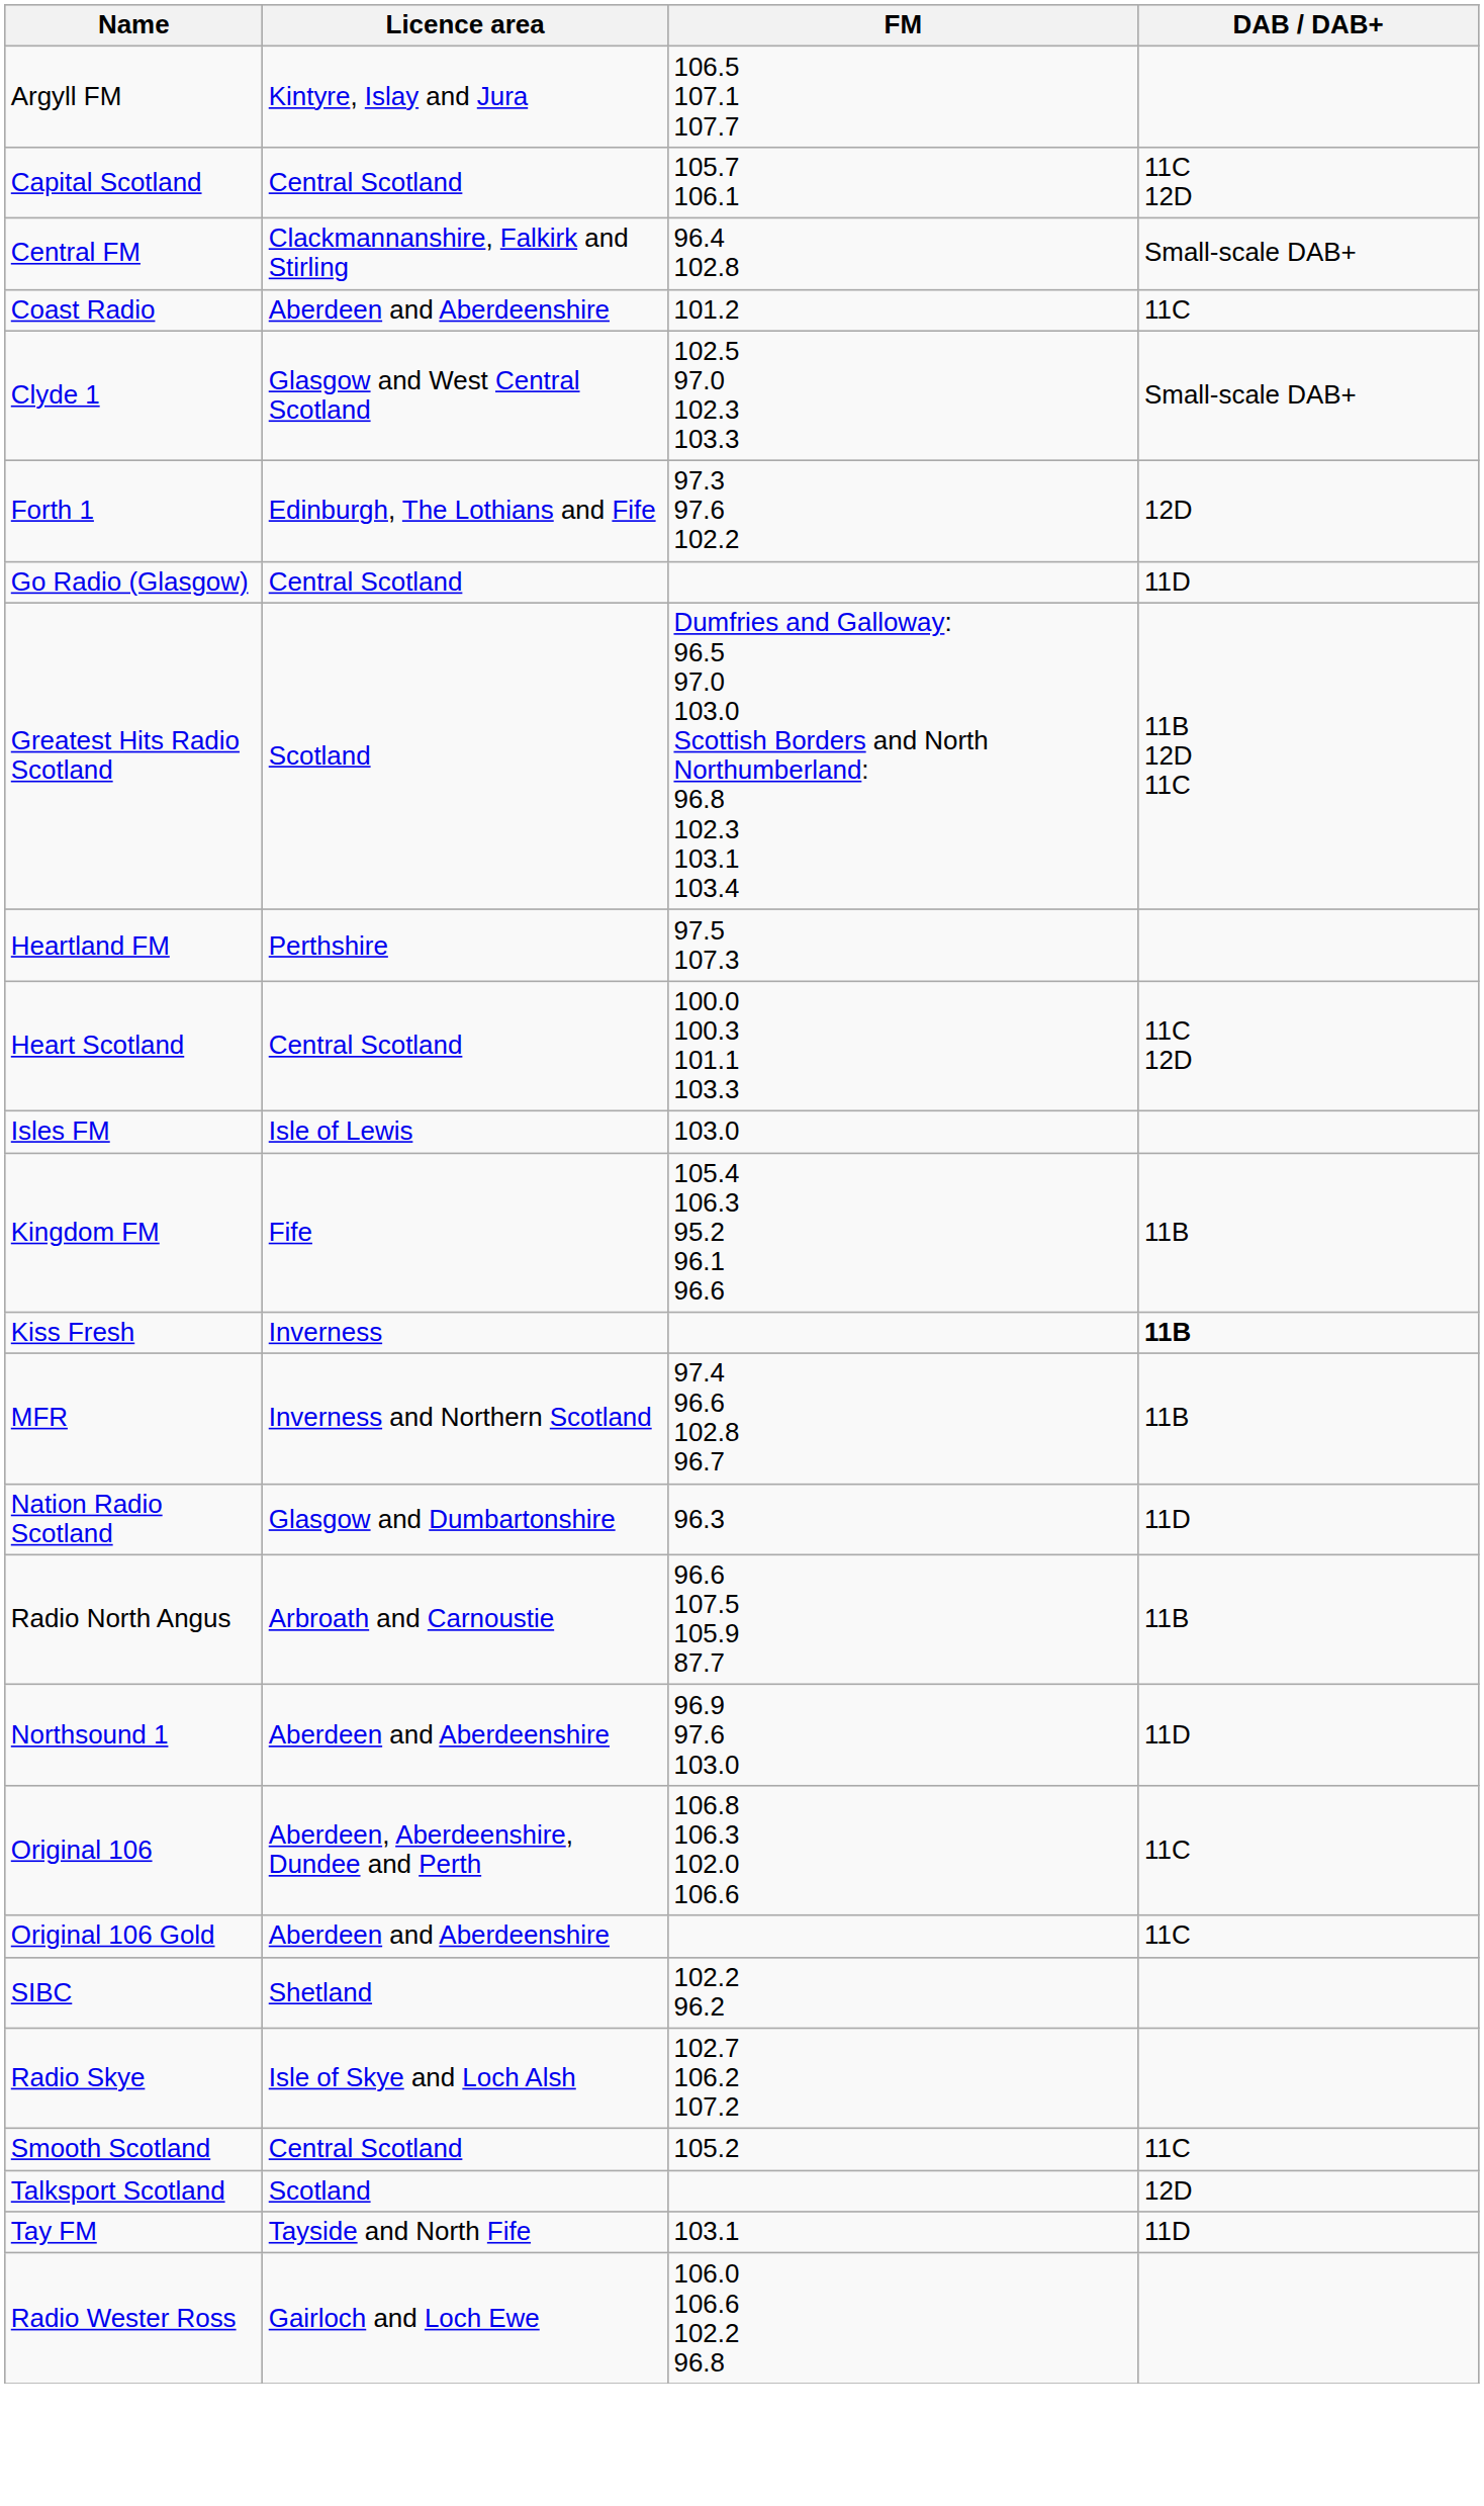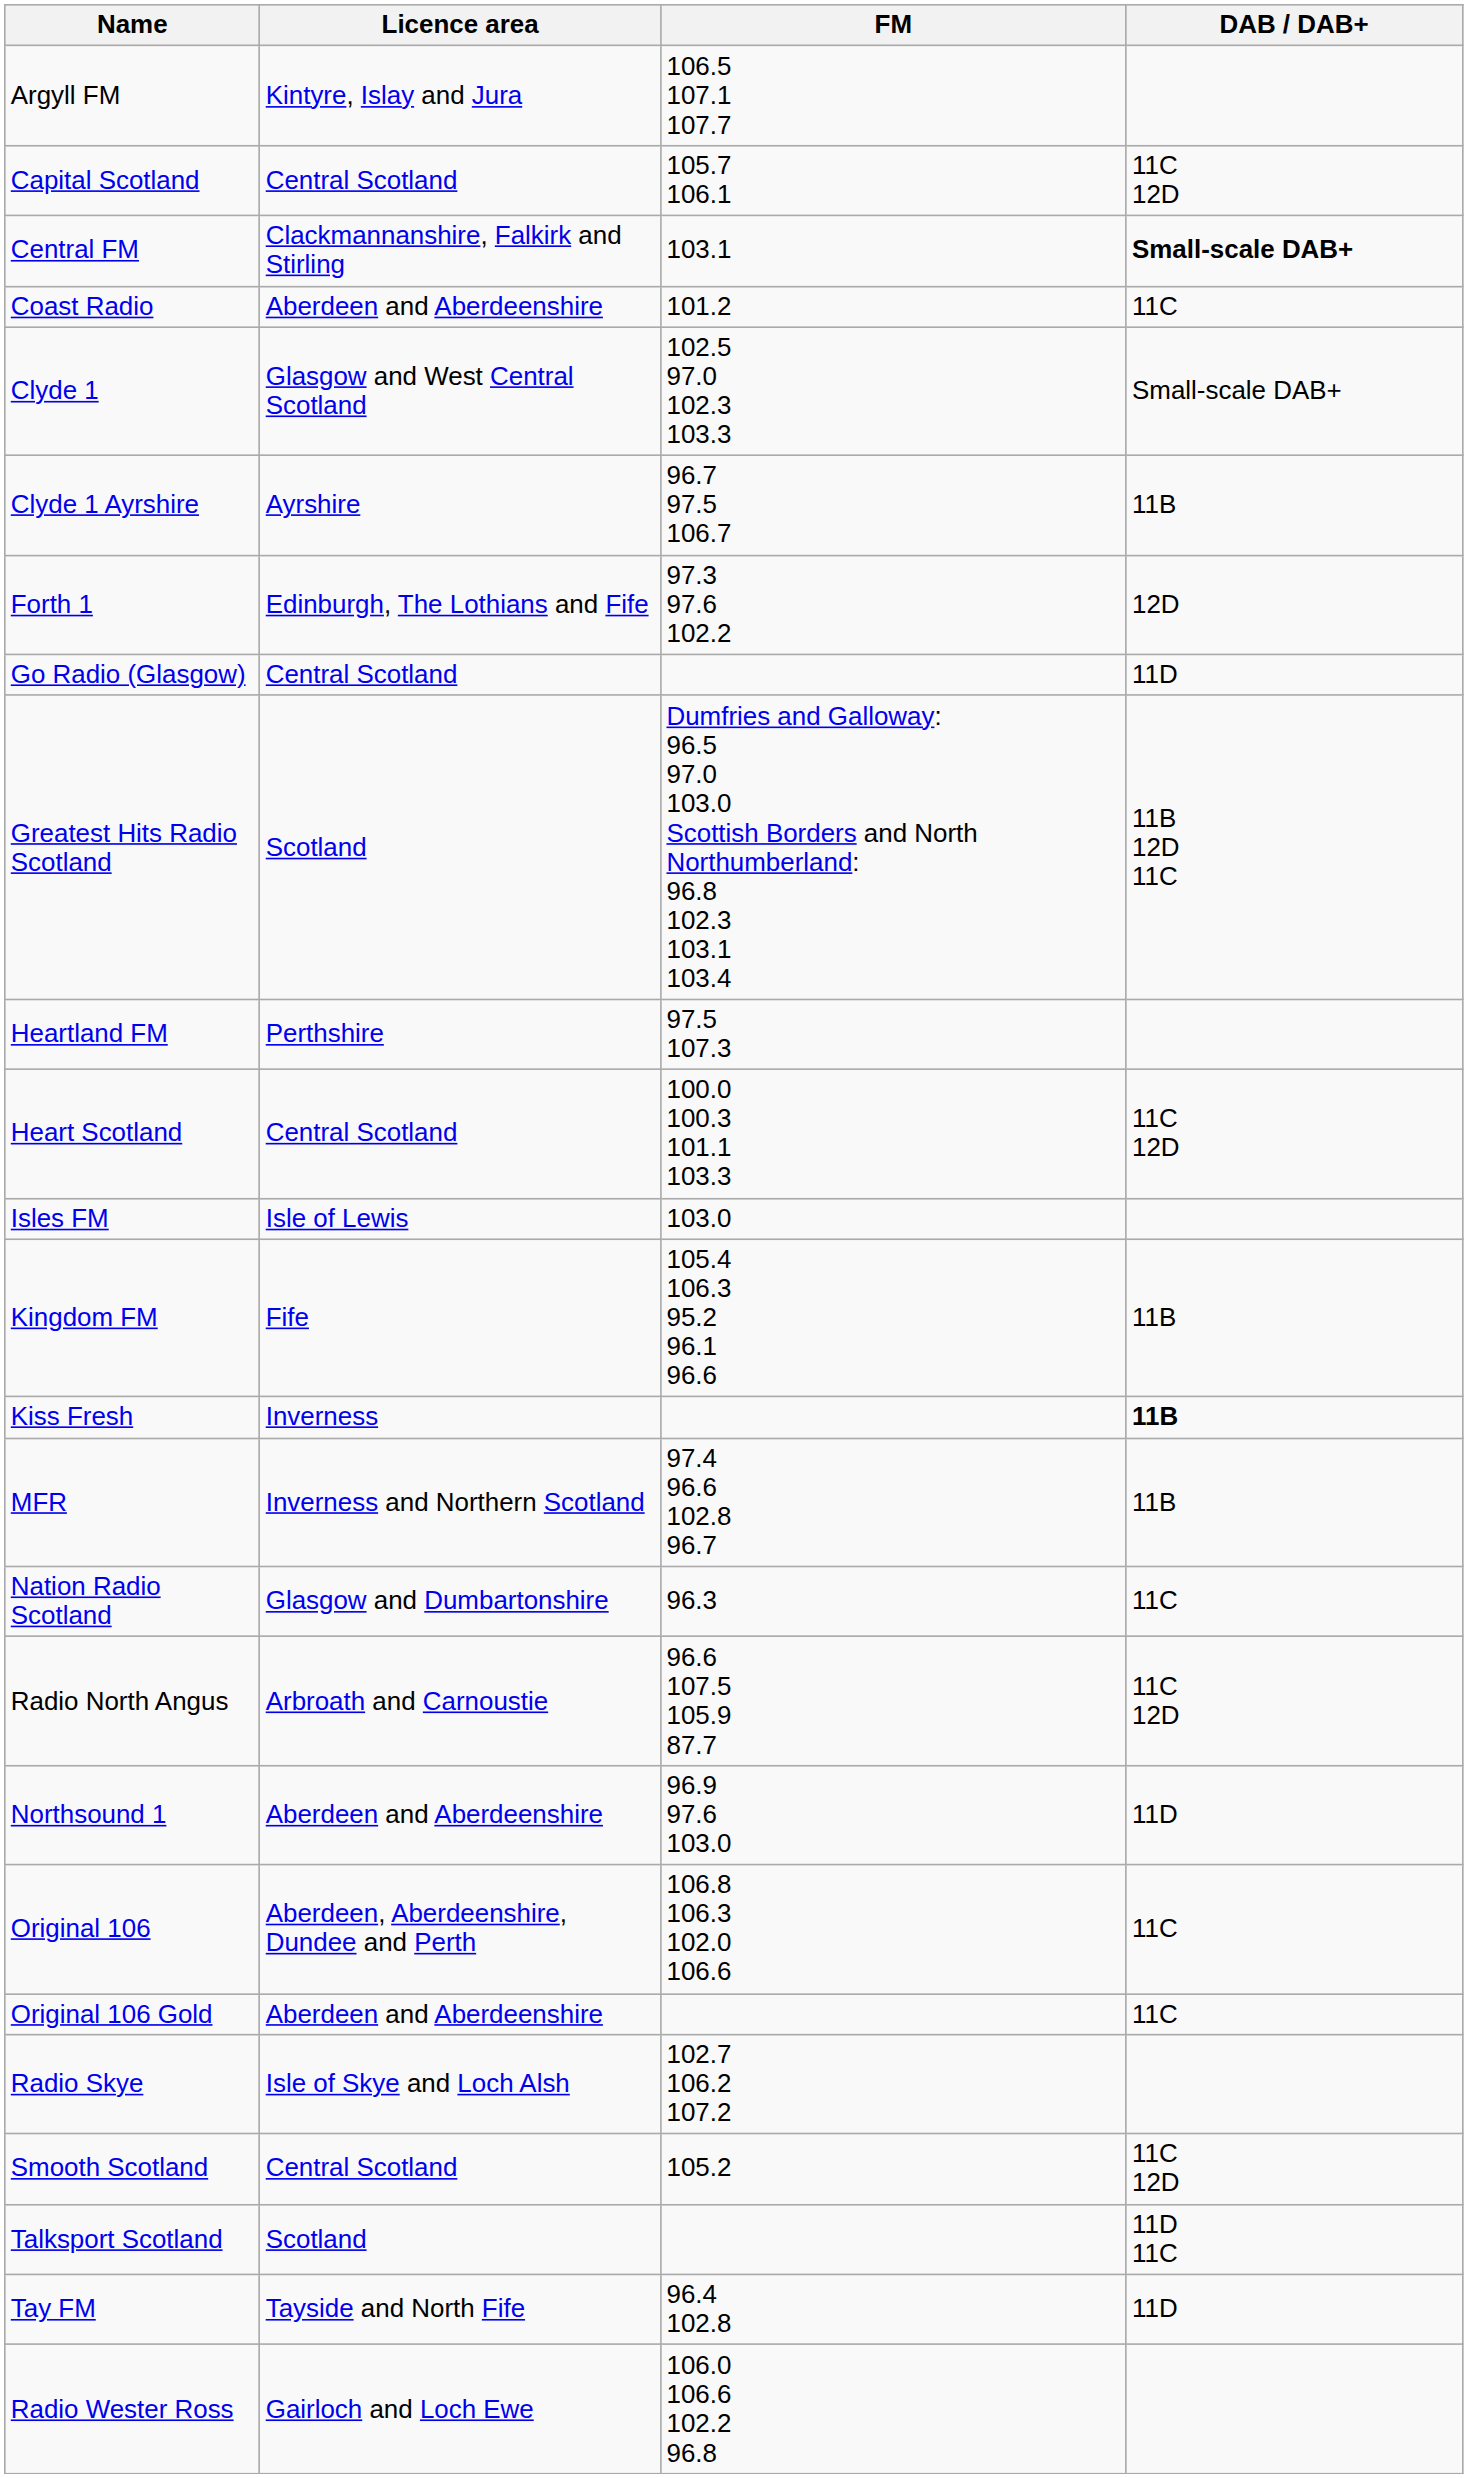 <table class="wikitable sortable">
 <tr>
 <th width=150>Name</th>
 <th width=240>Licence area</th>
 <th width=280>FM</th>
 <th width=200>DAB / DAB+</th>
 </tr>
 <tr>
 <td>Argyll FM</td>
 <td><a href='#'>Kintyre</a>, <a href='#'>Islay</a> and <a href='#'>Jura</a></td>
 <td>106.5 <br>107.1 <br>107.7 </td>
 <td></td>
 </tr>
 <tr>
 <td><a href='#'>Capital Scotland</a></td>
 <td><a href='#'>Central Scotland</a></td>
 <td>105.7 <br>106.1 </td>
 <td>11C <br>12D </td>
 </tr>
 <tr>
 <td><a href='#'>Central FM</a></td>
 <td><a href='#'>Clackmannanshire</a>, <a href='#'>Falkirk</a> and <a href='#'>Stirling</a></td>
-<td>96.4 <br>102.8 </td>
-<td>Small-scale DAB+</td>
+<td>103.1</td>
+<td><strong>Small-scale DAB+</strong></td>
 </tr>
 <tr>
 <td><a href='#'>Coast Radio</a></td>
 <td><a href='#'>Aberdeen</a> and <a href='#'>Aberdeenshire</a></td>
 <td>101.2 </td>
 <td>11C</td>
 </tr>
 <tr>
 <td><a href='#'>Clyde 1</a></td>
 <td><a href='#'>Glasgow</a> and West <a href='#'>Central Scotland</a></td>
 <td>102.5 <br>97.0 <br>102.3 <br>103.3 </td>
 <td>Small-scale DAB+</td>
+</tr>
+<tr>
+<td><a href='#'>Clyde 1 Ayrshire</a></td>
+<td><a href='#'>Ayrshire</a></td>
+<td>96.7<br>97.5 <br>106.7 </td>
+<td>11B</td>
 </tr>
 <tr>
 <td><a href='#'>Forth 1</a></td>
 <td><a href='#'>Edinburgh</a>, <a href='#'>The Lothians</a> and <a href='#'>Fife</a></td>
 <td>97.3<br>97.6<br>102.2 </td>
 <td>12D</td>
 </tr>
 <tr>
 <td><a href='#'>Go Radio (Glasgow)</a></td>
 <td><a href='#'>Central Scotland</a></td>
 <td></td>
 <td>11D</td>
 </tr>
 <tr>
 <td><a href='#'>Greatest Hits Radio Scotland</a></td>
 <td><a href='#'>Scotland</a></td>
 <td><a href='#'>Dumfries and Galloway</a>:<br>96.5 <br>97.0 <br>103.0 <br><a href='#'>Scottish Borders</a> and North <a href='#'>Northumberland</a>:<br>96.8 <br>102.3 <br>103.1 <br>103.4 </td>
 <td>11B <br>12D <br>11C </td>
 </tr>
 <tr>
 <td><a href='#'>Heartland FM</a></td>
 <td><a href='#'>Perthshire</a></td>
 <td>97.5 <br>107.3 </td>
 <td></td>
 </tr>
 <tr>
 <td><a href='#'>Heart Scotland</a></td>
 <td><a href='#'>Central Scotland</a></td>
 <td>100.0 <br>100.3 <br>101.1 <br>103.3 </td>
 <td>11C <br>12D </td>
 </tr>
 <tr>
 <td><a href='#'>Isles FM</a></td>
 <td><a href='#'>Isle of Lewis</a></td>
 <td>103.0</td>
 <td></td>
 </tr>
 <tr>
 <td><a href='#'>Kingdom FM</a></td>
 <td><a href='#'>Fife</a></td>
 <td>105.4 <br>106.3 <br>95.2 <br>96.1 <br>96.6 </td>
 <td>11B</td>
 </tr>
 <tr>
 <td><a href='#'>Kiss Fresh</a></td>
 <td><a href='#'>Inverness</a></td>
 <td></td>
 <td><strong>11B</strong></td>
 </tr>
 <tr>
 <td><a href='#'>MFR</a></td>
 <td><a href='#'>Inverness</a> and Northern <a href='#'>Scotland</a></td>
 <td>97.4 <br>96.6 <br>102.8 <br>96.7 </td>
 <td>11B</td>
 </tr>
 <tr>
 <td><a href='#'>Nation Radio Scotland</a></td>
 <td><a href='#'>Glasgow</a> and <a href='#'>Dumbartonshire</a></td>
 <td>96.3 </td>
-<td>11D </td>
+<td>11C</td>
 </tr>
 <tr>
 <td>Radio North Angus</td>
 <td><a href='#'>Arbroath</a> and <a href='#'>Carnoustie</a></td>
 <td>96.6 <br>107.5 <br>105.9 <br>87.7 </td>
-<td>11B <br></td>
+<td>11C <br>12D </td>
 </tr>
 <tr>
 <td><a href='#'>Northsound 1</a></td>
 <td><a href='#'>Aberdeen</a> and <a href='#'>Aberdeenshire</a></td>
 <td>96.9<br>97.6<br>103.0 </td>
 <td>11D </td>
 </tr>
 <tr>
 <td><a href='#'>Original 106</a></td>
 <td><a href='#'>Aberdeen</a>, <a href='#'>Aberdeenshire</a>, <a href='#'>Dundee</a> and <a href='#'>Perth</a></td>
 <td>106.8 <br>106.3 <br>102.0 <br>106.6 </td>
 <td>11C </td>
 </tr>
 <tr>
 <td><a href='#'>Original 106 Gold</a></td>
 <td><a href='#'>Aberdeen</a> and <a href='#'>Aberdeenshire</a></td>
 <td></td>
 <td>11C</td>
 </tr>
 <tr>
-<td><a href='#'>SIBC</a></td>
-<td><a href='#'>Shetland</a></td>
-<td>102.2<br>96.2 </td>
-<td></td>
-</tr>
-<tr>
 <td><a href='#'>Radio Skye</a></td>
 <td><a href='#'>Isle of Skye</a> and <a href='#'>Loch Alsh</a></td>
 <td>102.7<br>106.2 <br>107.2 </td>
 <td></td>
 </tr>
 <tr>
 <td><a href='#'>Smooth Scotland</a></td>
 <td><a href='#'>Central Scotland</a></td>
 <td>105.2</td>
-<td>11C</td>
+<td>11C <br>12D </td>
 </tr>
 <tr>
 <td><a href='#'>Talksport Scotland</a></td>
 <td><a href='#'>Scotland</a></td>
 <td></td>
-<td>12D</td>
+<td>11D <br>11C </td>
 </tr>
 <tr>
 <td><a href='#'>Tay FM</a></td>
 <td><a href='#'>Tayside</a> and North <a href='#'>Fife</a></td>
-<td>103.1</td>
+<td>96.4 <br>102.8 </td>
 <td>11D </td>
 </tr>
 <tr>
 <td><a href='#'>Radio Wester Ross</a></td>
 <td><a href='#'>Gairloch</a> and <a href='#'>Loch Ewe</a></td>
 <td>106.0 <br>106.6 <br>102.2 <br>96.8 </td>
 </tr>
 </table>
